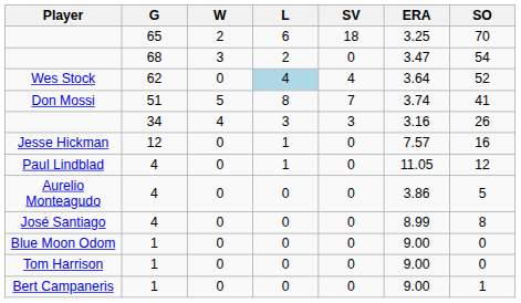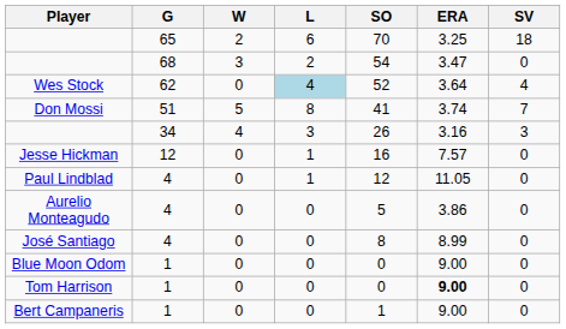 <table class="wikitable sortable">
 <tr>
 <th bgcolor="#DDDDFF" width="16%">Player</th>
 <th bgcolor="#DDDDFF" width="9%">G</th>
 <th bgcolor="#DDDDFF" width="9%">W</th>
 <th bgcolor="#DDDDFF" width="9%">L</th>
+<th bgcolor="#DDDDFF" width="9%">SO</th>
+<th bgcolor="#DDDDFF" width="9%">ERA</th>
 <th bgcolor="#DDDDFF" width="9%">SV</th>
-<th bgcolor="#DDDDFF" width="9%">ERA</th>
-<th bgcolor="#DDDDFF" width="9%">SO</th>
 </tr>
 <tr align="center">
 <td></td>
 <td>65</td>
 <td>2</td>
 <td>6</td>
+<td>70</td>
+<td>3.25</td>
 <td>18</td>
-<td>3.25</td>
-<td>70</td>
 </tr>
 <tr align=center>
 <td></td>
 <td>68</td>
 <td>3</td>
 <td>2</td>
+<td>54</td>
+<td>3.47</td>
 <td>0</td>
-<td>3.47</td>
-<td>54</td>
 </tr>
 <tr align="center">
 <td><a href='#'>Wes Stock</a></td>
 <td>62</td>
 <td>0</td>
 <td style="background: lightblue;">4</td>
+<td>52</td>
+<td>3.64</td>
 <td>4</td>
-<td>3.64</td>
-<td>52</td>
 </tr>
 <tr align=center>
 <td><a href='#'>Don Mossi</a></td>
 <td>51</td>
 <td>5</td>
 <td>8</td>
+<td>41</td>
+<td>3.74</td>
 <td>7</td>
-<td>3.74</td>
-<td>41</td>
 </tr>
 <tr align=center>
 <td></td>
 <td>34</td>
 <td>4</td>
 <td>3</td>
+<td>26</td>
+<td>3.16</td>
 <td>3</td>
-<td>3.16</td>
-<td>26</td>
 </tr>
 <tr align="center">
 <td><a href='#'>Jesse Hickman</a></td>
 <td>12</td>
 <td>0</td>
 <td>1</td>
+<td>16</td>
+<td>7.57</td>
 <td>0</td>
-<td>7.57</td>
-<td>16</td>
 </tr>
 <tr align=center>
 <td><a href='#'>Paul Lindblad</a></td>
 <td>4</td>
 <td>0</td>
 <td>1</td>
+<td>12</td>
+<td>11.05</td>
 <td>0</td>
-<td>11.05</td>
-<td>12</td>
 </tr>
 <tr align=center>
 <td><a href='#'>Aurelio Monteagudo</a></td>
 <td>4</td>
 <td>0</td>
 <td>0</td>
+<td>5</td>
+<td>3.86</td>
 <td>0</td>
-<td>3.86</td>
-<td>5</td>
 </tr>
 <tr align=center>
 <td><a href='#'>José Santiago</a></td>
 <td>4</td>
 <td>0</td>
 <td>0</td>
+<td>8</td>
+<td>8.99</td>
 <td>0</td>
-<td>8.99</td>
-<td>8</td>
 </tr>
 <tr align=center>
 <td><a href='#'>Blue Moon Odom</a></td>
 <td>1</td>
 <td>0</td>
 <td>0</td>
 <td>0</td>
 <td>9.00</td>
 <td>0</td>
 </tr>
 <tr align=center>
 <td><a href='#'>Tom Harrison</a></td>
 <td>1</td>
 <td>0</td>
 <td>0</td>
 <td>0</td>
-<td>9.00</td>
+<td><strong>9.00</strong></td>
 <td>0</td>
 </tr>
 <tr align=center>
 <td><a href='#'>Bert Campaneris</a></td>
 <td>1</td>
 <td>0</td>
 <td>0</td>
+<td>1</td>
+<td>9.00</td>
 <td>0</td>
-<td>9.00</td>
-<td>1</td>
 </tr>
 </table>
